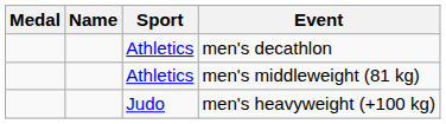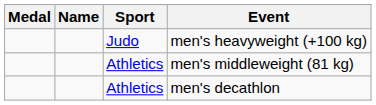 <table class="wikitable sortable" style="font-size:90%">
 <tr>
 <th>Medal</th>
 <th>Name</th>
 <th>Sport</th>
 <th>Event</th>
 </tr>
 <tr>
 <td></td>
 <td></td>
-<td><a href='#'>Athletics</a></td>
-<td>men's decathlon</td>
+<td><a href='#'>Judo</a></td>
+<td>men's heavyweight (+100 kg)</td>
 </tr>
 <tr>
 <td></td>
 <td></td>
 <td><a href='#'>Athletics</a></td>
 <td>men's middleweight (81 kg)</td>
 </tr>
 <tr>
 <td></td>
 <td></td>
-<td><a href='#'>Judo</a></td>
-<td>men's heavyweight (+100 kg)</td>
+<td><a href='#'>Athletics</a></td>
+<td>men's decathlon</td>
 </tr>
 </table>
